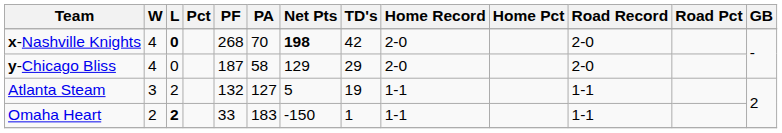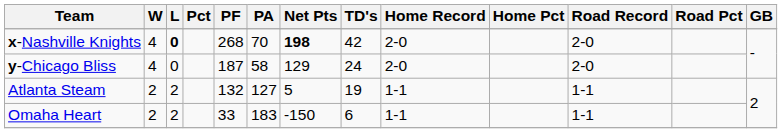 <table class="wikitable">
 <tr>
 <th>Team</th>
 <th>W</th>
 <th>L</th>
 <th>Pct</th>
 <th>PF</th>
 <th>PA</th>
 <th>Net Pts</th>
 <th>TD's</th>
 <th>Home Record</th>
 <th>Home Pct</th>
 <th>Road Record</th>
 <th>Road Pct</th>
 <th>GB</th>
 </tr>
 <tr>
 </tr>
 <tr bgcolor=>
 <td><strong>x</strong>-<a href='#'>Nashville Knights</a></td>
 <td>4</td>
 <td><strong>0</strong></td>
 <td></td>
 <td>268</td>
 <td>70</td>
 <td><strong>198</strong></td>
 <td>42</td>
 <td>2-0</td>
 <td></td>
 <td>2-0</td>
 <td></td>
 <td rowspan=2>-</td>
 </tr>
 <tr>
 <td><strong>y</strong>-<a href='#'>Chicago Bliss</a></td>
 <td>4</td>
 <td>0</td>
 <td></td>
 <td>187</td>
 <td>58</td>
 <td>129</td>
-<td>29</td>
+<td>24</td>
 <td>2-0</td>
 <td></td>
 <td>2-0</td>
 <td></td>
 </tr>
 <tr bgcolor=>
 <td><a href='#'>Atlanta Steam</a></td>
-<td>3</td>
+<td>2</td>
 <td>2</td>
 <td></td>
 <td>132</td>
 <td>127</td>
 <td>5</td>
 <td>19</td>
 <td>1-1</td>
 <td></td>
 <td>1-1</td>
 <td></td>
 <td rowspan=2>2</td>
 </tr>
 <tr>
 <td><a href='#'>Omaha Heart</a></td>
 <td>2</td>
-<td><strong>2</strong></td>
+<td>2</td>
 <td></td>
 <td>33</td>
 <td>183</td>
 <td>-150</td>
-<td>1</td>
+<td>6</td>
 <td>1-1</td>
 <td></td>
 <td>1-1</td>
 <td></td>
 </tr>
 <tr>
 </tr>
 </table>
